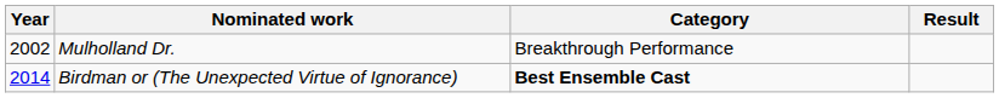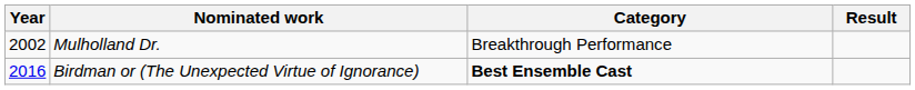 <table class=wikitable>
 <tr>
 <th scope="col" style="width:1em;">Year</th>
 <th scope="col" style="width:39em;">Nominated work</th>
 <th scope="col" style="width:33em;">Category</th>
 <th scope="col" style="width:5em;">Result</th>
 </tr>
 <tr>
 <td>2002</td>
 <td><em>Mulholland Dr.</em></td>
 <td>Breakthrough Performance</td>
 <td></td>
 </tr>
 <tr>
-<td><a href='#'>2014</a></td>
+<td><a href='#'>2016</a></td>
 <td><em>Birdman or (The Unexpected Virtue of Ignorance)</em></td>
 <td><strong>Best Ensemble Cast</strong></td>
 <td></td>
 </tr>
 </table>
